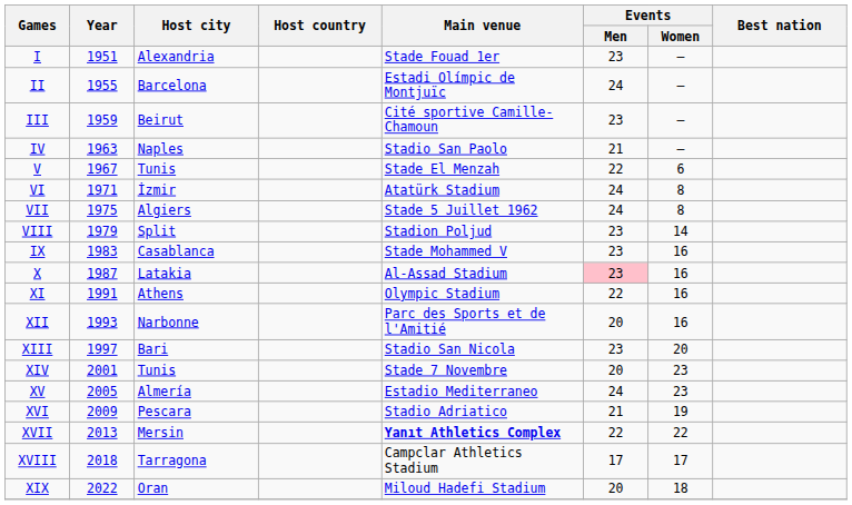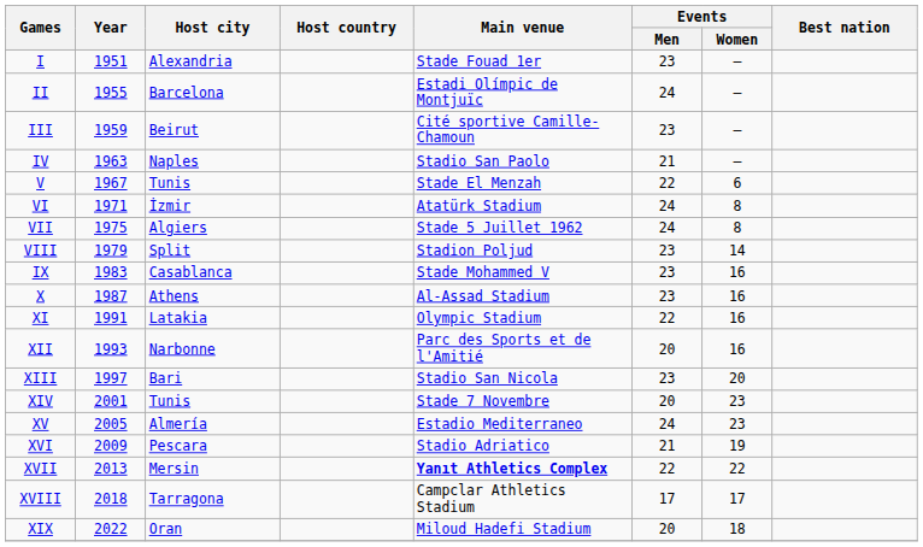 <table class="wikitable">
 <tr>
 <th width=60 rowspan=2>Games</th>
 <th width=60 rowspan=2>Year</th>
 <th width=120 rowspan=2>Host city</th>
 <th width=120 rowspan=2>Host country</th>
 <th width=200 rowspan=2>Main venue</th>
 <th width=50 colspan=2>Events</th>
 <th width=130 rowspan=2>Best nation</th>
 </tr>
 <tr>
 <th width=60>Men</th>
 <th width=60>Women</th>
 </tr>
 <tr>
 <td align=center><a href='#'>I</a></td>
 <td align=center><a href='#'>1951</a></td>
 <td><a href='#'>Alexandria</a></td>
 <td></td>
 <td><a href='#'>Stade Fouad 1er</a></td>
 <td align=center>23</td>
 <td align=center>—</td>
 <td></td>
 </tr>
 <tr>
 <td align=center><a href='#'>II</a></td>
 <td align=center><a href='#'>1955</a></td>
 <td><a href='#'>Barcelona</a></td>
 <td></td>
 <td><a href='#'>Estadi Olímpic de Montjuïc</a></td>
 <td align=center>24</td>
 <td align=center>—</td>
 <td></td>
 </tr>
 <tr>
 <td align=center><a href='#'>III</a></td>
 <td align=center><a href='#'>1959</a></td>
 <td><a href='#'>Beirut</a></td>
 <td></td>
 <td><a href='#'>Cité sportive Camille-Chamoun</a></td>
 <td align=center>23</td>
 <td align=center>—</td>
 <td></td>
 </tr>
 <tr>
 <td align=center><a href='#'>IV</a></td>
 <td align=center><a href='#'>1963</a></td>
 <td><a href='#'>Naples</a></td>
 <td></td>
 <td><a href='#'>Stadio San Paolo</a></td>
 <td align=center>21</td>
 <td align=center>—</td>
 <td></td>
 </tr>
 <tr>
 <td align=center><a href='#'>V</a></td>
 <td align=center><a href='#'>1967</a></td>
 <td><a href='#'>Tunis</a></td>
 <td></td>
 <td><a href='#'>Stade El Menzah</a></td>
 <td align=center>22</td>
 <td align=center>6</td>
 <td></td>
 </tr>
 <tr>
 <td align=center><a href='#'>VI</a></td>
 <td align=center><a href='#'>1971</a></td>
 <td><a href='#'>İzmir</a></td>
 <td></td>
 <td><a href='#'>Atatürk Stadium</a></td>
 <td align=center>24</td>
 <td align=center>8</td>
 <td></td>
 </tr>
 <tr>
 <td align=center><a href='#'>VII</a></td>
 <td align=center><a href='#'>1975</a></td>
 <td><a href='#'>Algiers</a></td>
 <td></td>
 <td><a href='#'>Stade 5 Juillet 1962</a></td>
 <td align=center>24</td>
 <td align=center>8</td>
 <td></td>
 </tr>
 <tr>
 <td align=center><a href='#'>VIII</a></td>
 <td align=center><a href='#'>1979</a></td>
 <td><a href='#'>Split</a></td>
 <td></td>
 <td><a href='#'>Stadion Poljud</a></td>
 <td align=center>23</td>
 <td align=center>14</td>
 <td></td>
 </tr>
 <tr>
 <td align=center><a href='#'>IX</a></td>
 <td align=center><a href='#'>1983</a></td>
 <td><a href='#'>Casablanca</a></td>
 <td></td>
 <td><a href='#'>Stade Mohammed V</a></td>
 <td align=center>23</td>
 <td align=center>16</td>
 <td></td>
 </tr>
 <tr>
 <td align=center><a href='#'>X</a></td>
 <td align=center><a href='#'>1987</a></td>
-<td><a href='#'>Latakia</a></td>
+<td><a href='#'>Athens</a></td>
 <td></td>
 <td><a href='#'>Al-Assad Stadium</a></td>
-<td align=center style="background: pink;">23</td>
+<td align=center>23</td>
 <td align=center>16</td>
 <td></td>
 </tr>
 <tr>
 <td align=center><a href='#'>XI</a></td>
 <td align=center><a href='#'>1991</a></td>
-<td><a href='#'>Athens</a></td>
+<td><a href='#'>Latakia</a></td>
 <td></td>
 <td><a href='#'>Olympic Stadium</a></td>
 <td align=center>22</td>
 <td align=center>16</td>
 <td></td>
 </tr>
 <tr>
 <td align=center><a href='#'>XII</a></td>
 <td align=center><a href='#'>1993</a></td>
 <td><a href='#'>Narbonne</a></td>
 <td></td>
 <td><a href='#'>Parc des Sports et de l'Amitié</a></td>
 <td align=center>20</td>
 <td align=center>16</td>
 <td></td>
 </tr>
 <tr>
 <td align=center><a href='#'>XIII</a></td>
 <td align=center><a href='#'>1997</a></td>
 <td><a href='#'>Bari</a></td>
 <td></td>
 <td><a href='#'>Stadio San Nicola</a></td>
 <td align=center>23</td>
 <td align=center>20</td>
 <td></td>
 </tr>
 <tr>
 <td align=center><a href='#'>XIV</a></td>
 <td align=center><a href='#'>2001</a></td>
 <td><a href='#'>Tunis</a></td>
 <td></td>
 <td><a href='#'>Stade 7 Novembre</a></td>
 <td align=center>20</td>
 <td align=center>23</td>
 <td></td>
 </tr>
 <tr>
 <td align=center><a href='#'>XV</a></td>
 <td align=center><a href='#'>2005</a></td>
 <td><a href='#'>Almería</a></td>
 <td></td>
 <td><a href='#'>Estadio Mediterraneo</a></td>
 <td align=center>24</td>
 <td align=center>23</td>
 <td></td>
 </tr>
 <tr>
 <td align=center><a href='#'>XVI</a></td>
 <td align=center><a href='#'>2009</a></td>
 <td><a href='#'>Pescara</a></td>
 <td></td>
 <td><a href='#'>Stadio Adriatico</a></td>
 <td align=center>21</td>
 <td align=center>19</td>
 <td></td>
 </tr>
 <tr>
 <td align=center><a href='#'>XVII</a></td>
 <td align=center><a href='#'>2013</a></td>
 <td><a href='#'>Mersin</a></td>
 <td></td>
 <td><strong><a href='#'>Yanıt Athletics Complex</a></strong></td>
 <td align=center>22</td>
 <td align=center>22</td>
 <td></td>
 </tr>
 <tr>
 <td align=center><a href='#'>XVIII</a></td>
 <td align=center><a href='#'>2018</a></td>
 <td><a href='#'>Tarragona</a></td>
 <td></td>
 <td>Campclar Athletics Stadium</td>
 <td align=center>17</td>
 <td align=center>17</td>
 <td></td>
 </tr>
 <tr>
 <td align=center><a href='#'>XIX</a></td>
 <td align=center><a href='#'>2022</a></td>
 <td><a href='#'>Oran</a></td>
 <td></td>
 <td><a href='#'>Miloud Hadefi Stadium</a></td>
 <td align=center>20</td>
 <td align=center>18</td>
 <td></td>
 </tr>
 <tr>
 </tr>
 </table>
